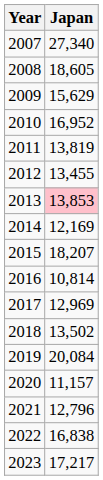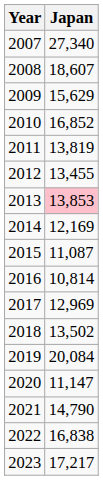 <table class="wikitable">
 <tr>
 <th>Year</th>
 <th>Japan</th>
 </tr>
 <tr>
 <td>2007</td>
 <td>27,340</td>
 </tr>
 <tr>
 <td>2008</td>
-<td>18,605</td>
+<td>18,607</td>
 </tr>
 <tr>
 <td>2009</td>
 <td>15,629</td>
 </tr>
 <tr>
 <td>2010</td>
-<td>16,952</td>
+<td>16,852</td>
 </tr>
 <tr>
 <td>2011</td>
 <td>13,819</td>
 </tr>
 <tr>
 <td>2012</td>
 <td>13,455</td>
 </tr>
 <tr>
 <td>2013</td>
 <td style="background: pink;">13,853</td>
 </tr>
 <tr>
 <td>2014</td>
 <td>12,169</td>
 </tr>
 <tr>
 <td>2015</td>
-<td>18,207</td>
+<td>11,087</td>
 </tr>
 <tr>
 <td>2016</td>
 <td>10,814</td>
 </tr>
 <tr>
 <td>2017</td>
 <td>12,969</td>
 </tr>
 <tr>
 <td>2018</td>
 <td>13,502</td>
 </tr>
 <tr>
 <td>2019</td>
 <td>20,084</td>
 </tr>
 <tr>
 <td>2020</td>
-<td>11,157</td>
+<td>11,147</td>
 </tr>
 <tr>
 <td>2021</td>
-<td>12,796</td>
+<td>14,790</td>
 </tr>
 <tr>
 <td>2022</td>
 <td>16,838</td>
 </tr>
 <tr>
 <td>2023</td>
 <td>17,217</td>
 </tr>
 </table>
